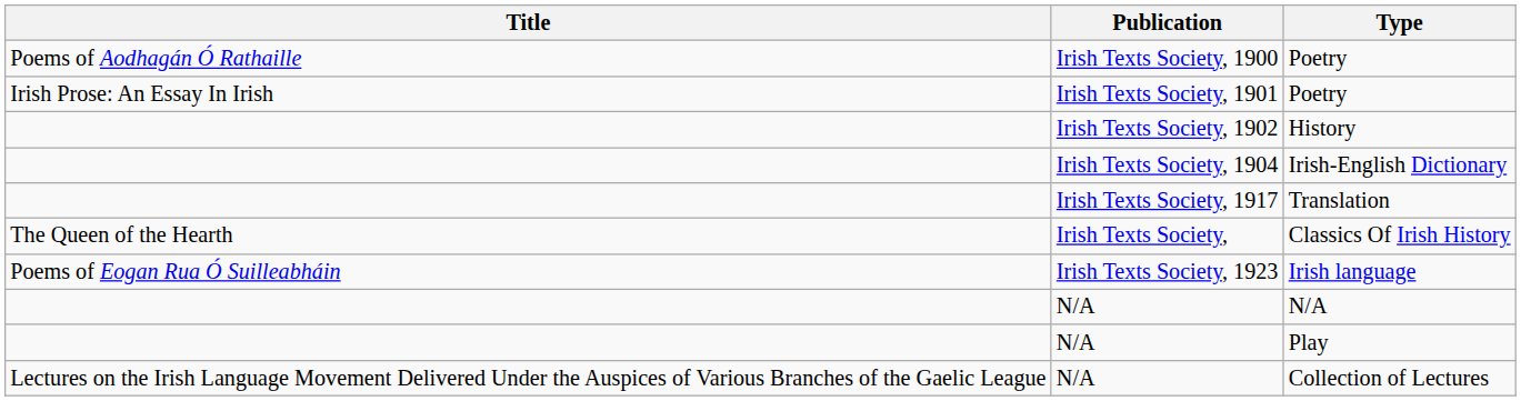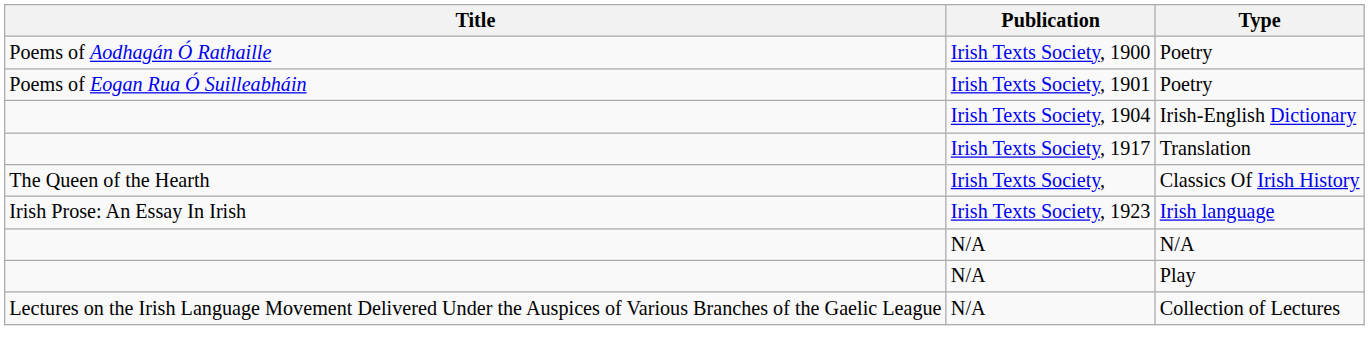 <table class="wikitable">
 <tr>
 <th>Title</th>
 <th>Publication</th>
 <th>Type</th>
 </tr>
 <tr>
 <td>Poems of <em><a href='#'>Aodhagán Ó Rathaille</a></em></td>
 <td><a href='#'>Irish Texts Society</a>, 1900</td>
 <td>Poetry</td>
 </tr>
 <tr>
-<td>Irish Prose: An Essay In Irish</td>
+<td>Poems of <em><a href='#'>Eogan Rua Ó Suilleabháin</a></em></td>
 <td><a href='#'>Irish Texts Society</a>, 1901</td>
 <td>Poetry</td>
-</tr>
-<tr>
-<td></td>
-<td><a href='#'>Irish Texts Society</a>, 1902</td>
-<td>History</td>
 </tr>
 <tr>
 <td></td>
 <td><a href='#'>Irish Texts Society</a>, 1904</td>
 <td>Irish-English <a href='#'>Dictionary</a></td>
 </tr>
 <tr>
 <td></td>
 <td><a href='#'>Irish Texts Society</a>, 1917</td>
 <td>Translation</td>
 </tr>
 <tr>
 <td>The Queen of the Hearth</td>
 <td><a href='#'>Irish Texts Society</a>,</td>
 <td>Classics Of <a href='#'>Irish History</a></td>
 </tr>
 <tr>
-<td>Poems of <em><a href='#'>Eogan Rua Ó Suilleabháin</a></em></td>
+<td>Irish Prose: An Essay In Irish</td>
 <td><a href='#'>Irish Texts Society</a>, 1923</td>
 <td><a href='#'>Irish language</a></td>
 </tr>
 <tr>
 <td></td>
 <td>N/A</td>
 <td>N/A</td>
 </tr>
 <tr>
 <td></td>
 <td>N/A</td>
 <td>Play</td>
 </tr>
 <tr>
 <td>Lectures on the Irish Language Movement Delivered Under the Auspices of Various Branches of the Gaelic League</td>
 <td>N/A</td>
 <td>Collection of Lectures</td>
 </tr>
 </table>
